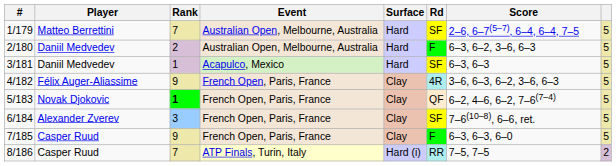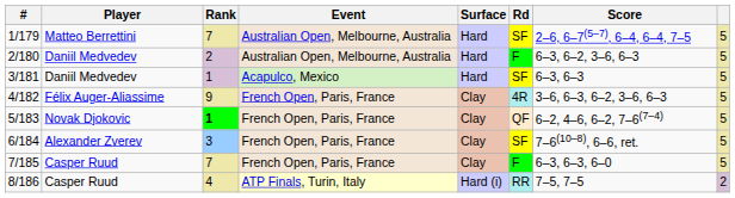 <table class="wikitable sortable">
 <tr>
 <th>#</th>
 <th width=200>Player</th>
 <th>Rank</th>
 <th width=275>Event</th>
 <th>Surface</th>
 <th>Rd</th>
 <th width=230>Score</th>
 <th></th>
 </tr>
 <tr>
 <td>1/179</td>
 <td> <a href='#'>Matteo Berrettini</a></td>
 <td bgcolor=EEE8AA>7</td>
 <td bgcolor=f3e6d7><a href='#'>Australian Open</a>, Melbourne, Australia</td>
 <td style="background:#ccf;">Hard</td>
 <td bgcolor=yellow>SF</td>
 <td><a href='#'>2–6, 6–7<sup>(5–7)</sup>, 6–4, 6–4, 7–5</a></td>
 <td style="text-align:center; background:#eee8aa;">5</td>
 </tr>
 <tr>
 <td>2/180</td>
 <td> <a href='#'>Daniil Medvedev</a></td>
 <td bgcolor=thistle>2</td>
 <td bgcolor=f3e6d7>Australian Open, Melbourne, Australia</td>
 <td style="background:#ccf;">Hard</td>
 <td bgcolor=lime>F</td>
 <td>6–3, 6–2, 3–6, 6–3</td>
 <td style="text-align:center; background:#eee8aa;">5</td>
 </tr>
 <tr>
 <td>3/181</td>
 <td> Daniil Medvedev</td>
 <td bgcolor=thistle>1</td>
 <td bgcolor=d4f1c5><a href='#'>Acapulco</a>, Mexico</td>
 <td style="background:#ccf;">Hard</td>
 <td bgcolor=yellow>SF</td>
 <td>6–3, 6–3</td>
 <td style="text-align:center; background:#eee8aa;">5</td>
 </tr>
 <tr>
 <td>4/182</td>
 <td> <a href='#'>Félix Auger-Aliassime</a></td>
 <td bgcolor=EEE8AA>9</td>
 <td bgcolor=f3e6d7><a href='#'>French Open</a>, Paris, France</td>
 <td style="background:#ebc2af;">Clay</td>
 <td bgcolor=#afeeee>4R</td>
 <td>3–6, 6–3, 6–2, 3–6, 6–3</td>
 <td style="text-align:center; background:#eee8aa;">5</td>
 </tr>
 <tr>
 <td>5/183</td>
 <td> <a href='#'>Novak Djokovic</a></td>
 <td bgcolor=lime><strong>1</strong></td>
 <td bgcolor=f3e6d7>French Open, Paris, France</td>
 <td style="background:#ebc2af;">Clay</td>
 <td bgcolor=#ffebcd>QF</td>
 <td>6–2, 4–6, 6–2, 7–6<sup>(7–4)</sup></td>
 <td style="text-align:center; background:#eee8aa;">5</td>
 </tr>
 <tr>
 <td>6/184</td>
 <td> <a href='#'>Alexander Zverev</a></td>
 <td bgcolor=99ccff>3</td>
 <td bgcolor=f3e6d7>French Open, Paris, France</td>
 <td style="background:#ebc2af;">Clay</td>
 <td bgcolor=yellow>SF</td>
 <td>7–6<sup>(10–8)</sup>, 6–6, ret.</td>
 <td style="text-align:center; background:#eee8aa;">5</td>
 </tr>
 <tr>
 <td>7/185</td>
 <td> <a href='#'>Casper Ruud</a></td>
-<td bgcolor=EEE8AA>9</td>
+<td bgcolor=EEE8AA>7</td>
 <td bgcolor=f3e6d7>French Open, Paris, France</td>
 <td style="background:#ebc2af;">Clay</td>
 <td bgcolor=lime>F</td>
 <td>6–3, 6–3, 6–0</td>
 <td style="text-align:center; background:#eee8aa;">5</td>
 </tr>
 <tr>
 <td>8/186</td>
 <td> Casper Ruud</td>
-<td bgcolor=EEE8AA>7</td>
+<td bgcolor=EEE8AA>4</td>
 <td style=background:#ffc><a href='#'>ATP Finals</a>, Turin, Italy</td>
 <td bgcolor="ccccff">Hard (i)</td>
 <td bgcolor="afeeee">RR</td>
 <td>7–5, 7–5</td>
 <td style="text-align:center; background:thistle;">2</td>
 </tr>
 </table>
